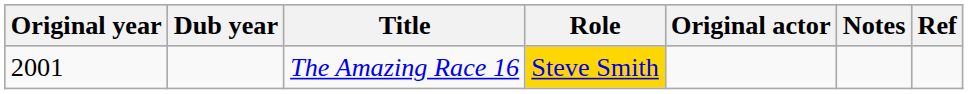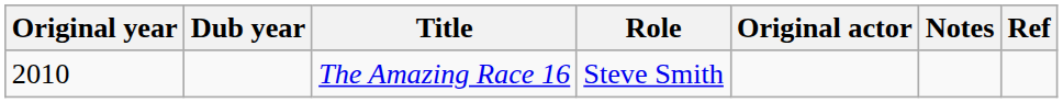 <table class="wikitable sortable">
 <tr>
 <th>Original year</th>
 <th>Dub year</th>
 <th>Title</th>
 <th>Role</th>
 <th>Original actor</th>
 <th>Notes</th>
 <th>Ref</th>
 </tr>
 <tr>
-<td>2001</td>
+<td>2010</td>
 <td></td>
 <td><em><a href='#'>The Amazing Race 16</a></em></td>
-<td style="background: gold;"><a href='#'>Steve Smith</a></td>
+<td><a href='#'>Steve Smith</a></td>
 <td></td>
 <td></td>
 <td></td>
 </tr>
 </table>
